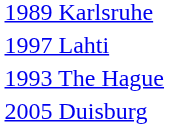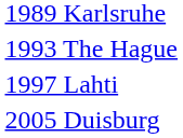 <table>
 <tr>
 <td><a href='#'>1989 Karlsruhe</a></td>
+<td></td>
+<td></td>
+<td></td>
+</tr>
+<tr>
+<td><a href='#'>1993 The Hague</a></td>
 <td></td>
 <td></td>
 <td></td>
 </tr>
 <tr>
 <td><a href='#'>1997 Lahti</a></td>
 <td></td>
 <td></td>
 <td></td>
 </tr>
 <tr>
-<td><a href='#'>1993 The Hague</a></td>
-<td></td>
-<td></td>
-<td></td>
-</tr>
-<tr>
 <td><a href='#'>2005 Duisburg</a></td>
 <td></td>
 <td></td>
 <td></td>
 </tr>
 </table>
